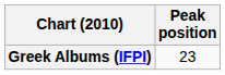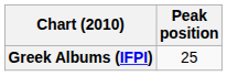 <table class="wikitable plainrowheaders" style="text-align:center">
 <tr>
 <th scope="col">Chart (2010)</th>
 <th scope="col">Peak<br>position</th>
 </tr>
 <tr>
 <th scope="row">Greek Albums (<a href='#'>IFPI</a>)</th>
-<td>23</td>
+<td>25</td>
 </tr>
 </table>
